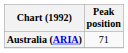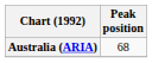 <table class="wikitable sortable plainrowheaders" style="text-align:center">
 <tr>
 <th scope="col">Chart (1992)</th>
 <th scope="col">Peak<br>position</th>
 </tr>
 <tr>
 <th scope="row">Australia (<a href='#'>ARIA</a>)</th>
-<td>71</td>
+<td>68</td>
 </tr>
 <tr>
 </tr>
 <tr>
 </tr>
 </table>
